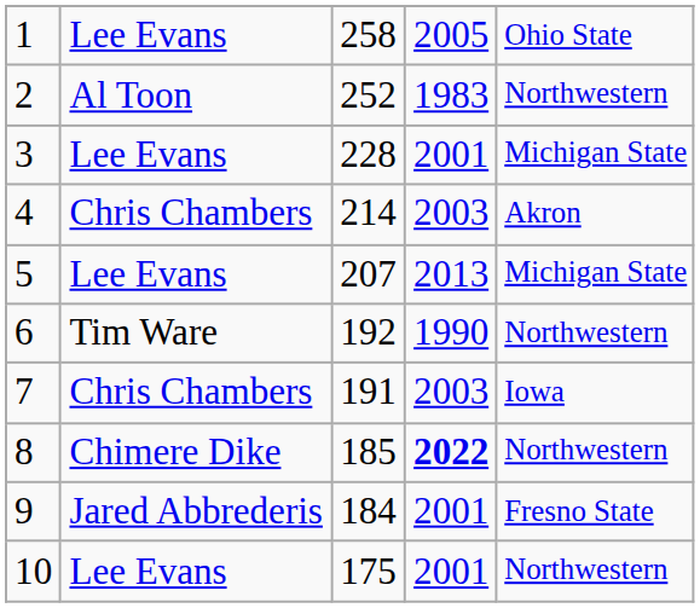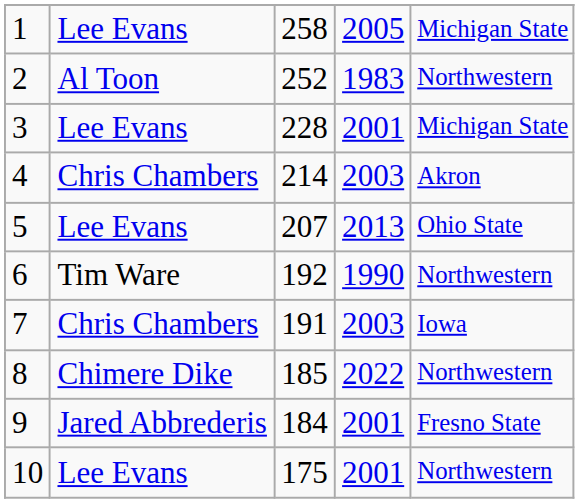 <table class="wikitable">
 <tr>
 </tr>
 <tr>
 <td>1</td>
 <td><a href='#'>Lee Evans</a></td>
 <td>258</td>
 <td><a href='#'>2005</a></td>
-<td style="font-size:80%;"><a href='#'>Ohio State</a></td>
+<td style="font-size:80%;"><a href='#'>Michigan State</a></td>
 </tr>
 <tr>
 <td>2</td>
 <td><a href='#'>Al Toon</a></td>
 <td>252</td>
 <td><a href='#'>1983</a></td>
 <td style="font-size:80%;"><a href='#'>Northwestern</a></td>
 </tr>
 <tr>
 <td>3</td>
 <td><a href='#'>Lee Evans</a></td>
 <td>228</td>
 <td><a href='#'>2001</a></td>
 <td style="font-size:80%;"><a href='#'>Michigan State</a></td>
 </tr>
 <tr>
 <td>4</td>
 <td><a href='#'>Chris Chambers</a></td>
 <td>214</td>
 <td><a href='#'>2003</a></td>
 <td style="font-size:80%;"><a href='#'>Akron</a></td>
 </tr>
 <tr>
 <td>5</td>
 <td><a href='#'>Lee Evans</a></td>
 <td>207</td>
 <td><a href='#'>2013</a></td>
-<td style="font-size:80%;"><a href='#'>Michigan State</a></td>
+<td style="font-size:80%;"><a href='#'>Ohio State</a></td>
 </tr>
 <tr>
 <td>6</td>
 <td>Tim Ware</td>
 <td>192</td>
 <td><a href='#'>1990</a></td>
 <td style="font-size:80%;"><a href='#'>Northwestern</a></td>
 </tr>
 <tr>
 <td>7</td>
 <td><a href='#'>Chris Chambers</a></td>
 <td>191</td>
 <td><a href='#'>2003</a></td>
 <td style="font-size:80%;"><a href='#'>Iowa</a></td>
 </tr>
 <tr>
 <td>8</td>
 <td><a href='#'>Chimere Dike</a></td>
 <td>185</td>
-<td><strong><a href='#'>2022</a></strong></td>
+<td><a href='#'>2022</a></td>
 <td style="font-size:80%;"><a href='#'>Northwestern</a></td>
 </tr>
 <tr>
 <td>9</td>
 <td><a href='#'>Jared Abbrederis</a></td>
 <td>184</td>
 <td><a href='#'>2001</a></td>
 <td style="font-size:80%;"><a href='#'>Fresno State</a></td>
 </tr>
 <tr>
 <td>10</td>
 <td><a href='#'>Lee Evans</a></td>
 <td>175</td>
 <td><a href='#'>2001</a></td>
 <td style="font-size:80%;"><a href='#'>Northwestern</a></td>
 </tr>
 </table>
